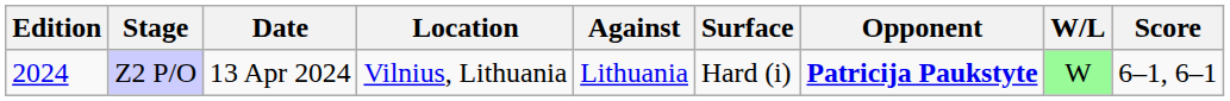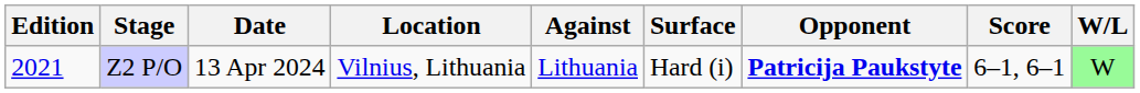 <table class=wikitable>
 <tr>
 <th>Edition</th>
 <th>Stage</th>
 <th>Date</th>
 <th>Location</th>
 <th>Against</th>
 <th>Surface</th>
 <th>Opponent</th>
+<th>Score</th>
 <th>W/L</th>
-<th>Score</th>
 </tr>
 <tr>
-<td><a href='#'>2024</a></td>
+<td><a href='#'>2021</a></td>
 <td style="background:#ccf;">Z2 P/O</td>
 <td>13 Apr 2024</td>
 <td><a href='#'>Vilnius</a>, Lithuania</td>
 <td> <a href='#'>Lithuania</a></td>
 <td>Hard (i)</td>
 <td><strong><a href='#'>Patricija Paukstyte</a></strong></td>
+<td>6–1, 6–1</td>
 <td style="text-align:center; background:#98fb98;">W</td>
-<td>6–1, 6–1</td>
 </tr>
 </table>
